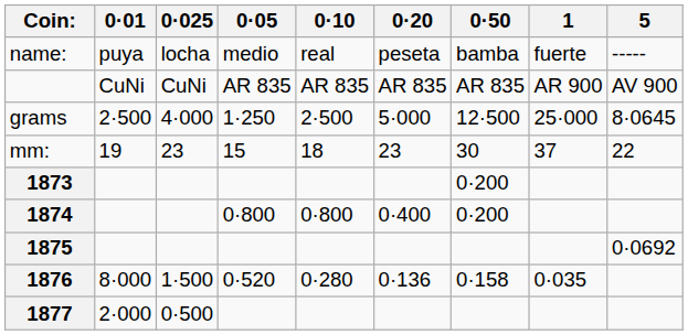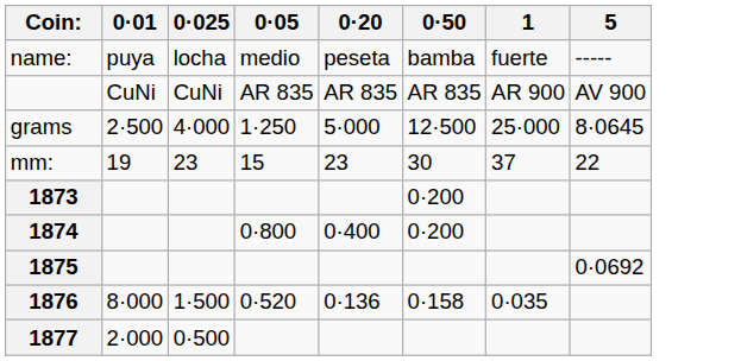 <table class="wikitable">
 <tr>
 <th>Coin:</th>
 <th>0·01</th>
 <th>0·025</th>
 <th>0·05</th>
-<th>0·10</th>
 <th>0·20</th>
 <th>0·50</th>
 <th>1</th>
 <th>5</th>
 </tr>
 <tr>
 <td>name:    </td>
 <td>puya</td>
 <td>locha</td>
 <td>medio</td>
-<td>real</td>
 <td>peseta</td>
 <td>bamba</td>
 <td>fuerte</td>
 <td>-----</td>
 </tr>
 <tr>
 <td></td>
 <td>CuNi</td>
 <td>CuNi</td>
 <td>AR 835</td>
 <td>AR 835</td>
 <td>AR 835</td>
-<td>AR 835</td>
 <td>AR 900</td>
 <td>AV 900</td>
 </tr>
 <tr>
 <td>grams</td>
 <td>2·500</td>
 <td>4·000</td>
 <td>1·250</td>
-<td>2·500</td>
 <td>5·000</td>
 <td>12·500</td>
 <td>25·000</td>
 <td>8·0645</td>
 </tr>
 <tr>
 <td>mm:</td>
 <td>19</td>
 <td>23</td>
 <td>15</td>
-<td>18</td>
 <td>23</td>
 <td>30</td>
 <td>37</td>
 <td>22</td>
 </tr>
 <tr>
 <th>1873</th>
-<td></td>
 <td></td>
 <td></td>
 <td></td>
 <td></td>
 <td>0·200</td>
 <td></td>
 <td></td>
 </tr>
 <tr>
 <th>1874</th>
 <td></td>
 <td></td>
-<td>0·800</td>
 <td>0·800</td>
 <td>0·400</td>
 <td>0·200</td>
 <td></td>
 <td></td>
 </tr>
 <tr>
 <th>1875</th>
 <td></td>
 <td></td>
 <td></td>
 <td></td>
 <td></td>
 <td></td>
-<td></td>
 <td>0·0692</td>
 </tr>
 <tr>
 <th>1876</th>
 <td>8·000</td>
 <td>1·500</td>
 <td>0·520</td>
-<td>0·280</td>
 <td>0·136</td>
 <td>0·158</td>
 <td>0·035</td>
 <td></td>
 </tr>
 <tr>
 <th>1877</th>
 <td>2·000</td>
 <td>0·500</td>
 <td></td>
 <td></td>
 <td></td>
 <td></td>
 <td></td>
-<td></td>
 </tr>
 </table>
